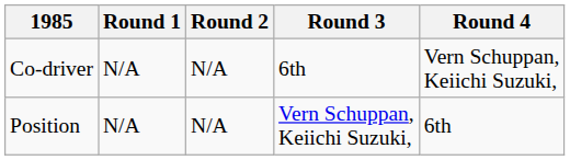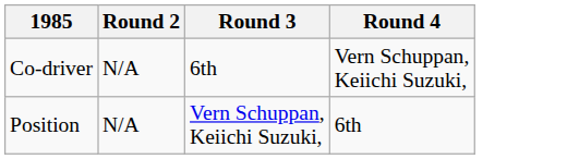 <table class="wikitable">
 <tr>
 <th>1985</th>
-<th>Round 1</th>
 <th>Round 2</th>
 <th>Round 3</th>
 <th>Round 4</th>
 </tr>
 <tr>
 <td>Co-driver</td>
 <td>N/A</td>
-<td>N/A</td>
 <td>6th</td>
 <td>Vern Schuppan,  <br> Keiichi Suzuki, </td>
 </tr>
 <tr>
 <td>Position</td>
 <td>N/A</td>
-<td>N/A</td>
 <td><a href='#'>Vern Schuppan</a>,  <br> Keiichi Suzuki, </td>
 <td>6th</td>
 </tr>
 </table>
